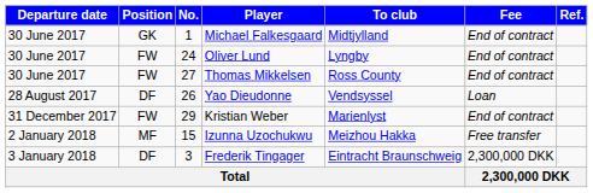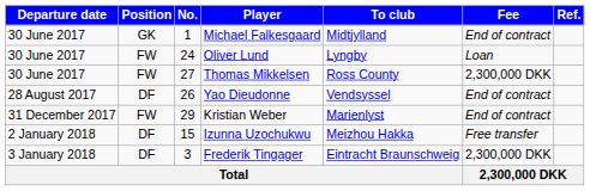 <table class="wikitable sortable">
 <tr>
 <th style="background:#0000ff; color:white;"><strong>Departure date</strong></th>
 <th style="background:#0000ff; color:white;"><strong>Position</strong></th>
 <th style="background:#0000ff; color:white;"><strong>No.</strong></th>
 <th style="background:#0000ff; color:white;"><strong>Player</strong></th>
 <th style="background:#0000ff; color:white;"><strong>To club</strong></th>
 <th style="background:#0000ff; color:white;"><strong>Fee</strong></th>
 <th style="background:#0000ff; color:white;"><strong>Ref.</strong></th>
 </tr>
 <tr>
 <td>30 June 2017</td>
 <td style="text-align:center;">GK</td>
 <td style="text-align:center;">1</td>
 <td style="text-align:left;"> <a href='#'>Michael Falkesgaard</a></td>
 <td style="text-align:left;"> <a href='#'>Midtjylland</a></td>
 <td><em>End of contract</em></td>
 <td></td>
 </tr>
 <tr>
 <td>30 June 2017</td>
 <td style="text-align:center;">FW</td>
 <td style="text-align:center;">24</td>
 <td style="text-align:left;"> <a href='#'>Oliver Lund</a></td>
 <td style="text-align:left;"> <a href='#'>Lyngby</a></td>
-<td><em>End of contract</em></td>
+<td><em>Loan</em></td>
 <td></td>
 </tr>
 <tr>
 <td>30 June 2017</td>
 <td style="text-align:center;">FW</td>
 <td style="text-align:center;">27</td>
 <td style="text-align:left;"> <a href='#'>Thomas Mikkelsen</a></td>
 <td style="text-align:left;"> <a href='#'>Ross County</a></td>
-<td><em>End of contract</em></td>
+<td>2,300,000 DKK</td>
 <td></td>
 </tr>
 <tr>
 <td>28 August 2017</td>
 <td style="text-align:center;">DF</td>
 <td style="text-align:center;">26</td>
 <td style="text-align:left;"> <a href='#'>Yao Dieudonne</a></td>
 <td style="text-align:left;"> <a href='#'>Vendsyssel</a></td>
-<td><em>Loan</em></td>
+<td><em>End of contract</em></td>
 <td></td>
 </tr>
 <tr>
 <td>31 December 2017</td>
 <td style="text-align:center;">FW</td>
 <td style="text-align:center;">29</td>
 <td style="text-align:left;"> Kristian Weber</td>
 <td style="text-align:left;"> <a href='#'>Marienlyst</a></td>
 <td><em>End of contract</em></td>
 <td></td>
 </tr>
 <tr>
 <td>2 January 2018</td>
-<td style="text-align:center;">MF</td>
+<td style="text-align:center;">DF</td>
 <td style="text-align:center;">15</td>
 <td style="text-align:left;"> <a href='#'>Izunna Uzochukwu</a></td>
 <td style="text-align:left;"> <a href='#'>Meizhou Hakka</a></td>
 <td><em>Free transfer</em></td>
 <td></td>
 </tr>
 <tr>
 <td>3 January 2018</td>
 <td style="text-align:center;">DF</td>
 <td style="text-align:center;">3</td>
 <td style="text-align:left;"> <a href='#'>Frederik Tingager</a></td>
 <td style="text-align:left;"> <a href='#'>Eintracht Braunschweig</a></td>
 <td>2,300,000 DKK</td>
 <td></td>
 </tr>
 <tr>
 <th colspan=5>Total</th>
 <th colspan=2>2,300,000 DKK</th>
 </tr>
 </table>
